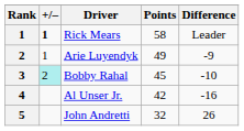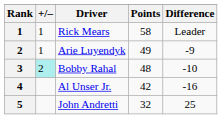 <table class="wikitable" style="font-size: 95%;">
 <tr>
 </tr>
 <tr>
 <th scope="col">Rank</th>
 <th scope="col">+/–</th>
 <th scope="col">Driver</th>
 <th scope="col">Points</th>
 <th scope="col">Difference</th>
 </tr>
 <tr>
 <th scope="row">1</th>
-<td align="left"><strong> 1</strong></td>
+<td align="left"> 1</td>
 <td> <a href='#'>Rick Mears</a></td>
 <td align="center">58</td>
 <td align="center">Leader</td>
 </tr>
 <tr>
 <th scope="row">2</th>
 <td align="left"> 1</td>
 <td> <a href='#'>Arie Luyendyk</a></td>
 <td align="center">49</td>
 <td align="center">-9</td>
 </tr>
 <tr>
 <th scope="row">3</th>
 <td align="left" style="background: paleturquoise;"> 2</td>
 <td> <a href='#'>Bobby Rahal</a></td>
-<td align="center">45</td>
+<td align="center">48</td>
 <td align="center">-10</td>
 </tr>
 <tr>
 <th scope="row">4</th>
 <td align="left"></td>
 <td> <a href='#'>Al Unser Jr.</a></td>
 <td align="center">42</td>
 <td align="center">-16</td>
 </tr>
 <tr>
 <th scope="row">5</th>
 <td align="left"></td>
 <td> <a href='#'>John Andretti</a></td>
 <td align="center">32</td>
-<td align="center">26</td>
+<td align="center">25</td>
 </tr>
 </table>
